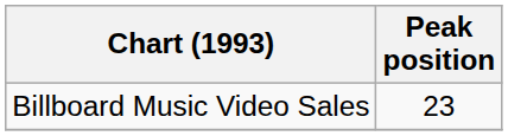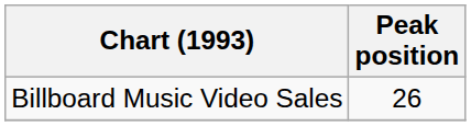 <table class="wikitable sortable" border="1">
 <tr>
 <th scope="col">Chart (1993)</th>
 <th scope="col">Peak<br>position</th>
 </tr>
 <tr>
 <td>Billboard Music Video Sales</td>
-<td style="text-align:center;">23</td>
+<td style="text-align:center;">26</td>
 </tr>
 <tr>
 </tr>
 </table>
